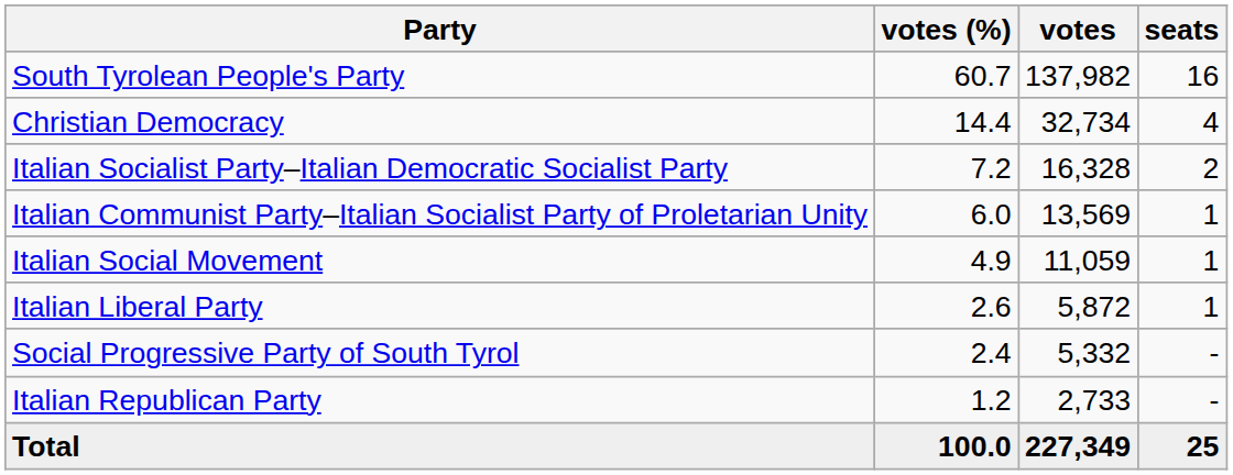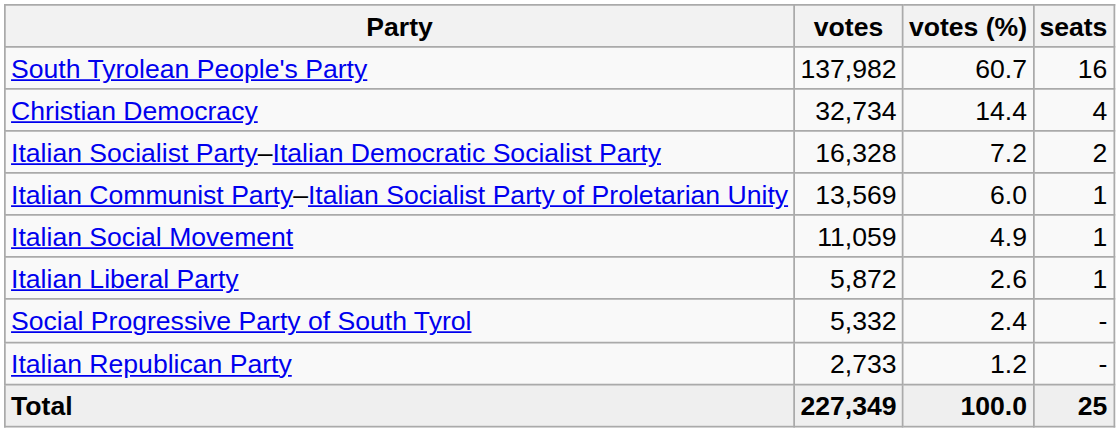 <table class="wikitable" style="font-size:95%; text-align:right;">
 <tr>
 <th>Party</th>
+<th>votes</th>
 <th>votes (%)</th>
-<th>votes</th>
 <th>seats</th>
 </tr>
 <tr>
 <td align=left><a href='#'>South Tyrolean People's Party</a></td>
+<td>137,982</td>
 <td>60.7</td>
-<td>137,982</td>
 <td>16</td>
 </tr>
 <tr>
 <td align=left><a href='#'>Christian Democracy</a></td>
+<td>32,734</td>
 <td>14.4</td>
-<td>32,734</td>
 <td>4</td>
 </tr>
 <tr>
 <td align=left><a href='#'>Italian Socialist Party</a>–<a href='#'>Italian Democratic Socialist Party</a></td>
+<td>16,328</td>
 <td>7.2</td>
-<td>16,328</td>
 <td>2</td>
 </tr>
 <tr>
 <td align=left><a href='#'>Italian Communist Party</a>–<a href='#'>Italian Socialist Party of Proletarian Unity</a></td>
+<td>13,569</td>
 <td>6.0</td>
-<td>13,569</td>
 <td>1</td>
 </tr>
 <tr>
 <td align=left><a href='#'>Italian Social Movement</a></td>
+<td>11,059</td>
 <td>4.9</td>
-<td>11,059</td>
 <td>1</td>
 </tr>
 <tr>
 <td align=left><a href='#'>Italian Liberal Party</a></td>
+<td>5,872</td>
 <td>2.6</td>
-<td>5,872</td>
 <td>1</td>
 </tr>
 <tr>
 <td align=left><a href='#'>Social Progressive Party of South Tyrol</a></td>
+<td>5,332</td>
 <td>2.4</td>
-<td>5,332</td>
 <td>-</td>
 </tr>
 <tr>
 <td align=left><a href='#'>Italian Republican Party</a></td>
+<td>2,733</td>
 <td>1.2</td>
-<td>2,733</td>
 <td>-</td>
 </tr>
 <tr bgcolor="EFEFEF">
 <td align=left><strong>Total</strong></td>
+<td><strong>227,349</strong></td>
 <td><strong>100.0</strong></td>
-<td><strong>227,349</strong></td>
 <td><strong>25</strong></td>
 </tr>
 </table>
